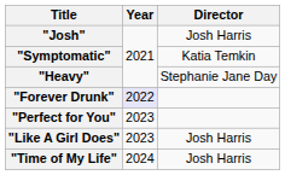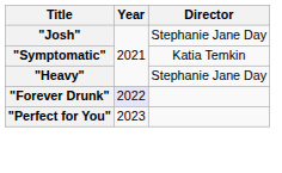 <table class="wikitable plainrowheaders" style="text-align:center">
 <tr>
 <th scope="col">Title</th>
 <th scope="col">Year</th>
 <th scope="col">Director</th>
 </tr>
 <tr>
 <th scope="row">"Josh"</th>
 <td rowspan="3">2021</td>
-<td>Josh Harris</td>
+<td>Stephanie Jane Day</td>
 </tr>
 <tr>
 <th scope="row">"Symptomatic"</th>
 <td>Katia Temkin</td>
 </tr>
 <tr>
 <th scope="row">"Heavy"</th>
 <td>Stephanie Jane Day</td>
 </tr>
 <tr>
 <th scope="row">"Forever Drunk"</th>
 <td style="background: lavender;">2022</td>
 <td></td>
 </tr>
 <tr>
 <th scope="row">"Perfect for You"</th>
 <td>2023</td>
 <td></td>
 </tr>
-<tr>
-<th scope="row">"Like A Girl Does"</th>
-<td>2023</td>
-<td>Josh Harris</td>
-</tr>
-<tr>
-<th scope="row">"Time of My Life"</th>
-<td>2024</td>
-<td>Josh Harris</td>
-</tr>
 </table>
